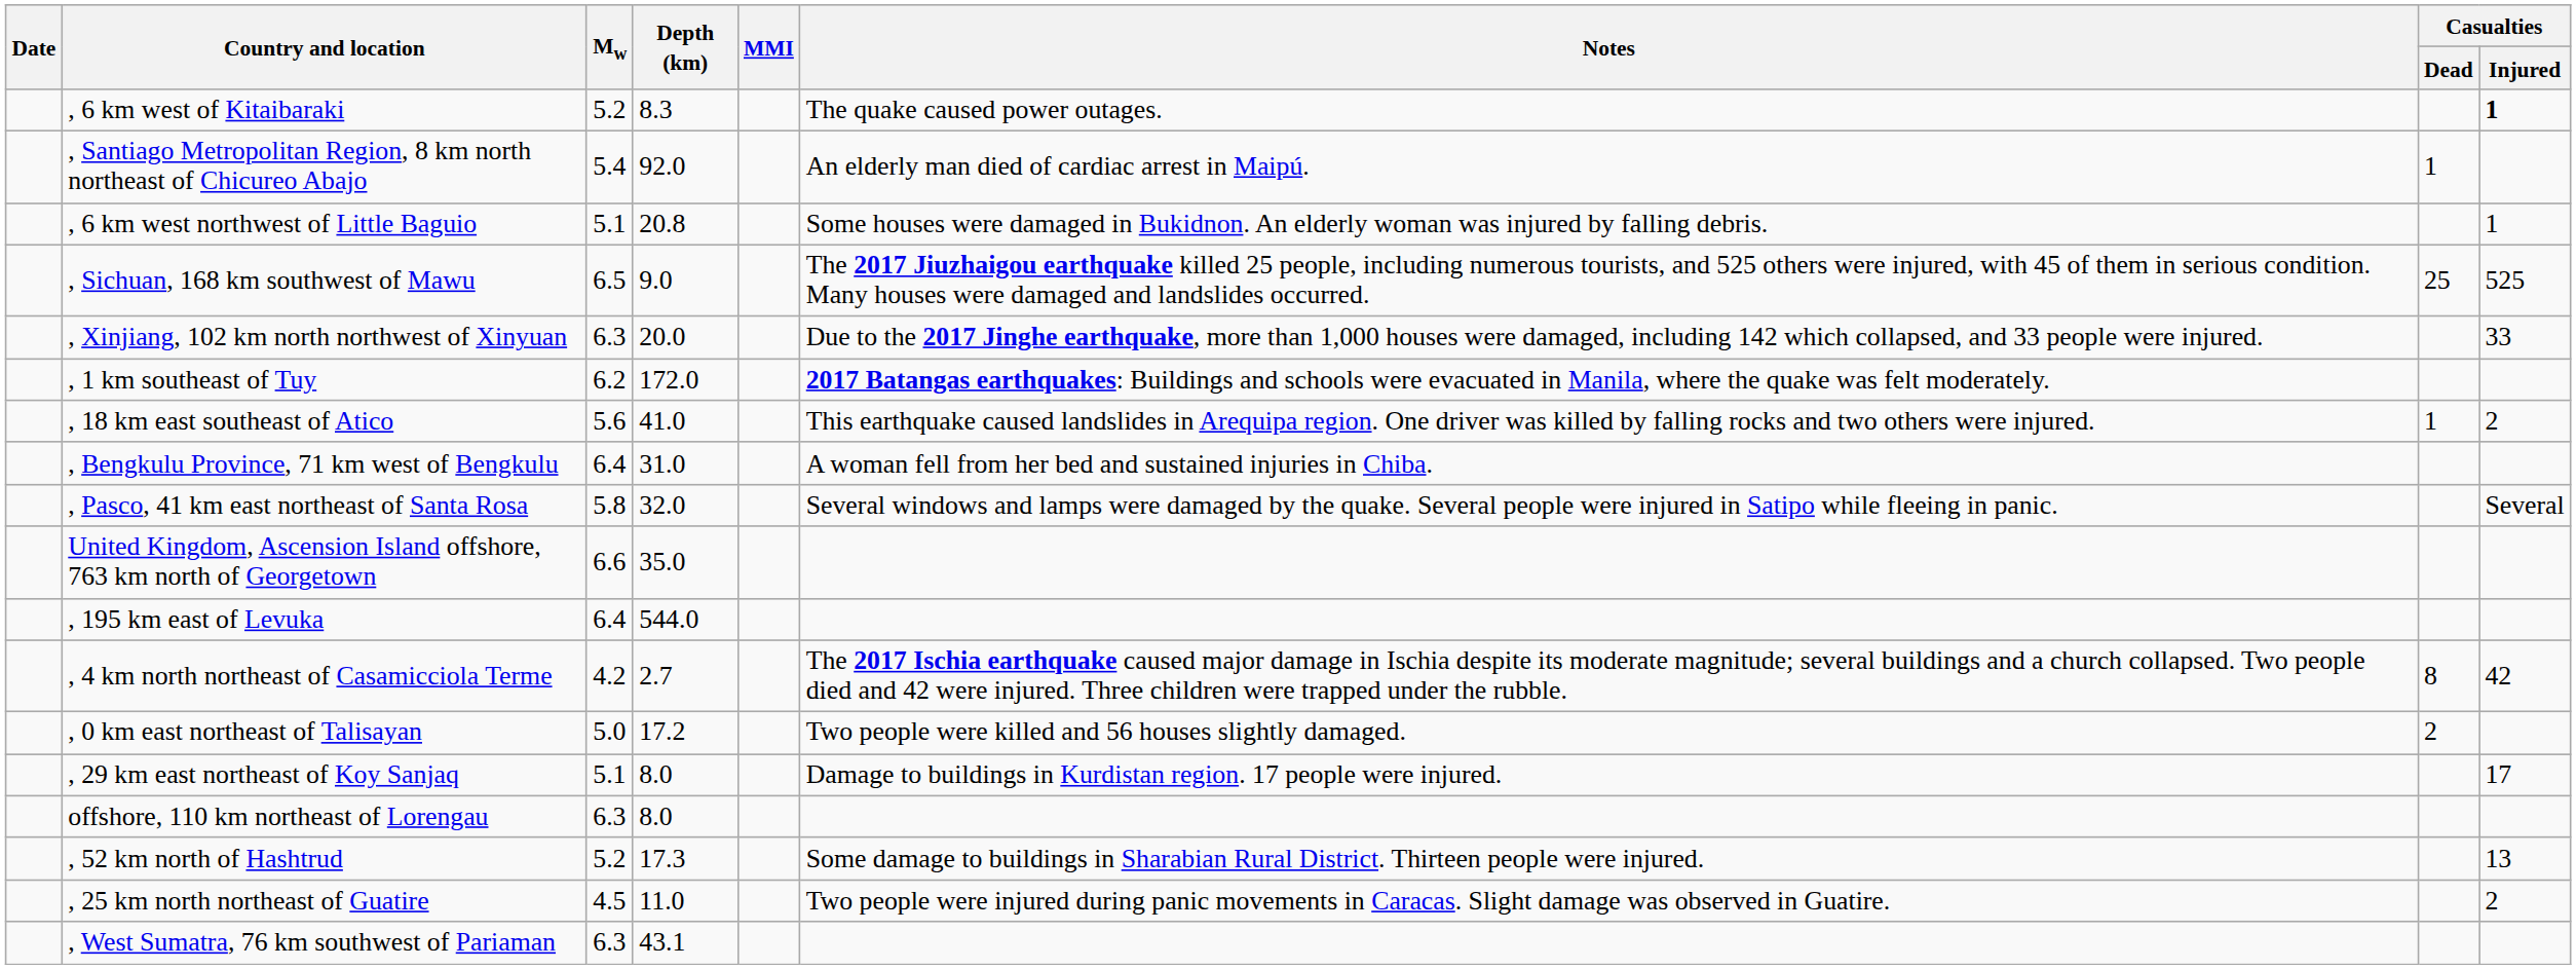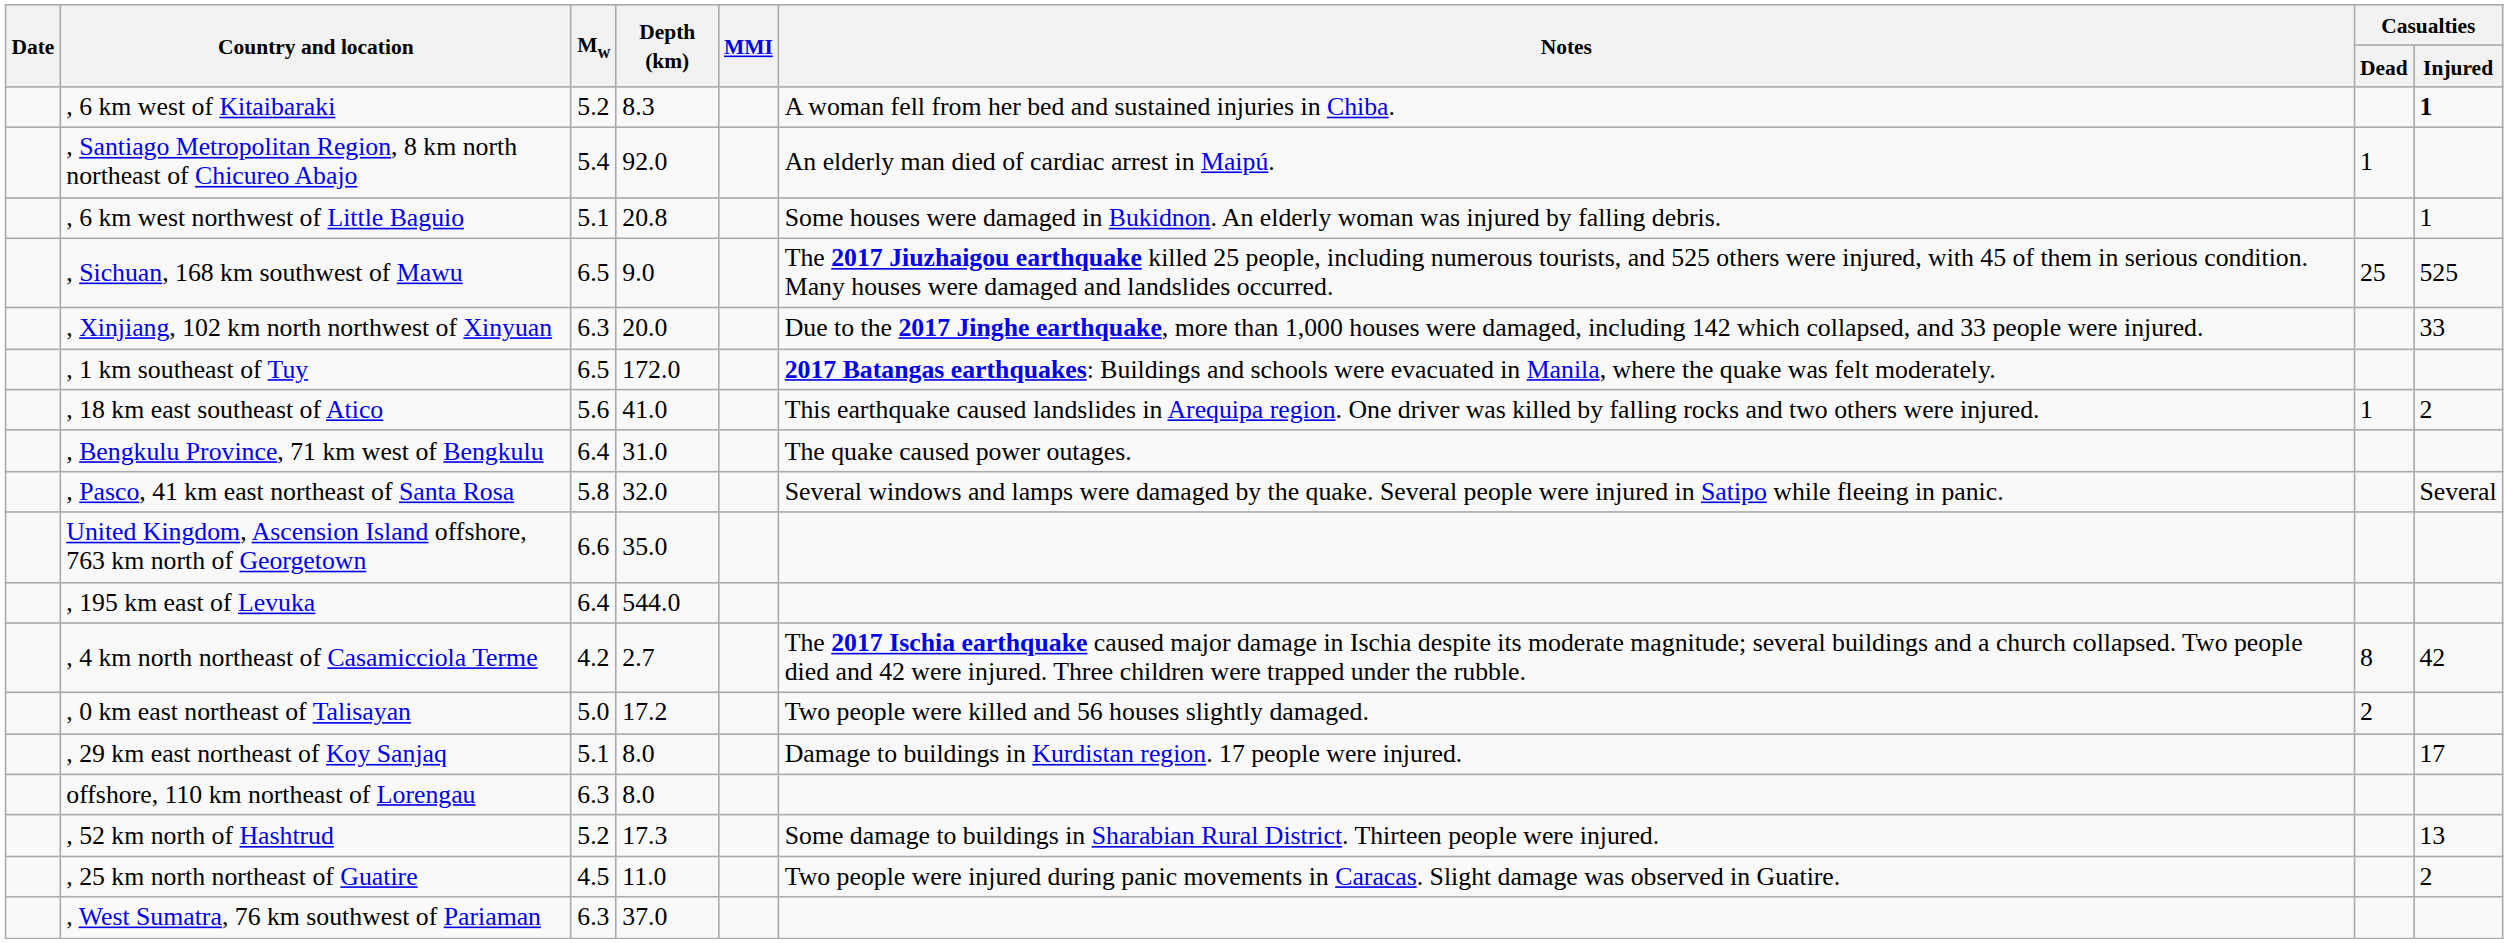 <table class="wikitable sortable sort-under" style="border:1px black; margin-left:1em;">
 <tr>
 <th rowspan="2"><small>Date</small></th>
 <th rowspan="2" style="width: 310px"><small>Country and location</small></th>
 <th rowspan="2"><small>M<sub>w</sub></small></th>
 <th rowspan="2"><small>Depth (km)</small></th>
 <th rowspan="2"><small><a href='#'>MMI</a></small></th>
 <th rowspan="2" class="unsortable"><small>Notes</small></th>
 <th colspan="2"><small>Casualties</small></th>
 </tr>
 <tr>
 <th><small>Dead</small></th>
 <th><small>Injured</small></th>
 </tr>
 <tr>
 <td></td>
 <td>, 6 km west of <a href='#'>Kitaibaraki</a></td>
 <td>5.2</td>
 <td>8.3</td>
 <td></td>
-<td>The quake caused power outages.</td>
+<td>A woman fell from her bed and sustained injuries in <a href='#'>Chiba</a>.</td>
 <td></td>
 <td><strong>1</strong></td>
 </tr>
 <tr>
 <td></td>
 <td>, <a href='#'>Santiago Metropolitan Region</a>, 8 km north northeast of <a href='#'>Chicureo Abajo</a></td>
 <td>5.4</td>
 <td>92.0</td>
 <td></td>
 <td>An elderly man died of cardiac arrest in <a href='#'>Maipú</a>.</td>
 <td>1</td>
 <td></td>
 </tr>
 <tr>
 <td></td>
 <td>, 6 km west northwest of <a href='#'>Little Baguio</a></td>
 <td>5.1</td>
 <td>20.8</td>
 <td></td>
 <td>Some houses were damaged in <a href='#'>Bukidnon</a>. An elderly woman was injured by falling debris.</td>
 <td></td>
 <td>1</td>
 </tr>
 <tr>
 <td></td>
 <td>, <a href='#'>Sichuan</a>, 168 km southwest of <a href='#'>Mawu</a></td>
 <td>6.5</td>
 <td>9.0</td>
 <td></td>
 <td>The <strong><a href='#'>2017 Jiuzhaigou earthquake</a></strong> killed 25 people, including numerous tourists, and 525 others were injured, with 45 of them in serious condition. Many houses were damaged and landslides occurred.</td>
 <td>25</td>
 <td>525</td>
 </tr>
 <tr>
 <td></td>
 <td>, <a href='#'>Xinjiang</a>, 102 km north northwest of <a href='#'>Xinyuan</a></td>
 <td>6.3</td>
 <td>20.0</td>
 <td></td>
 <td>Due to the <strong><a href='#'>2017 Jinghe earthquake</a></strong>, more than 1,000 houses were damaged, including 142 which collapsed, and 33 people were injured.</td>
 <td></td>
 <td>33</td>
 </tr>
 <tr>
 <td></td>
 <td>, 1 km southeast of <a href='#'>Tuy</a></td>
-<td>6.2</td>
+<td>6.5</td>
 <td>172.0</td>
 <td></td>
 <td><strong><a href='#'>2017 Batangas earthquakes</a></strong>: Buildings and schools were evacuated in <a href='#'>Manila</a>, where the quake was felt moderately.</td>
 <td></td>
 <td></td>
 </tr>
 <tr>
 <td></td>
 <td>, 18 km east southeast of <a href='#'>Atico</a></td>
 <td>5.6</td>
 <td>41.0</td>
 <td></td>
 <td>This earthquake caused landslides in <a href='#'>Arequipa region</a>. One driver was killed by falling rocks and two others were injured.</td>
 <td>1</td>
 <td>2</td>
 </tr>
 <tr>
 <td></td>
 <td>, <a href='#'>Bengkulu Province</a>, 71 km west of <a href='#'>Bengkulu</a></td>
 <td>6.4</td>
 <td>31.0</td>
 <td></td>
-<td>A woman fell from her bed and sustained injuries in <a href='#'>Chiba</a>.</td>
+<td>The quake caused power outages.</td>
 <td></td>
 <td></td>
 </tr>
 <tr>
 <td></td>
 <td>, <a href='#'>Pasco</a>, 41 km east northeast of <a href='#'>Santa Rosa</a></td>
 <td>5.8</td>
 <td>32.0</td>
 <td></td>
 <td>Several windows and lamps were damaged by the quake. Several people were injured in <a href='#'>Satipo</a> while fleeing in panic.</td>
 <td></td>
 <td>Several</td>
 </tr>
 <tr>
 <td></td>
 <td> <a href='#'>United Kingdom</a>, <a href='#'>Ascension Island</a> offshore, 763 km north of <a href='#'>Georgetown</a></td>
 <td>6.6</td>
 <td>35.0</td>
 <td></td>
 <td></td>
 <td></td>
 <td></td>
 </tr>
 <tr>
 <td></td>
 <td>, 195 km east of <a href='#'>Levuka</a></td>
 <td>6.4</td>
 <td>544.0</td>
 <td></td>
 <td></td>
 <td></td>
 <td></td>
 </tr>
 <tr>
 <td></td>
 <td>, 4 km north northeast of <a href='#'>Casamicciola Terme</a></td>
 <td>4.2</td>
 <td>2.7</td>
 <td></td>
 <td>The <strong><a href='#'>2017 Ischia earthquake</a></strong> caused major damage in Ischia despite its moderate magnitude; several buildings and a church collapsed. Two people died and 42 were injured. Three children were trapped under the rubble.</td>
 <td>8</td>
 <td>42</td>
 </tr>
 <tr>
 <td></td>
 <td>, 0 km east northeast of <a href='#'>Talisayan</a></td>
 <td>5.0</td>
 <td>17.2</td>
 <td></td>
 <td>Two people were killed and 56 houses slightly damaged.</td>
 <td>2</td>
 <td></td>
 </tr>
 <tr>
 <td></td>
 <td>, 29 km east northeast of <a href='#'>Koy Sanjaq</a></td>
 <td>5.1</td>
 <td>8.0</td>
 <td></td>
 <td>Damage to buildings in <a href='#'>Kurdistan region</a>. 17 people were injured.</td>
 <td></td>
 <td>17</td>
 </tr>
 <tr>
 <td></td>
 <td> offshore, 110 km northeast of <a href='#'>Lorengau</a></td>
 <td>6.3</td>
 <td>8.0</td>
 <td></td>
 <td></td>
 <td></td>
 <td></td>
 </tr>
 <tr>
 <td></td>
 <td>, 52 km north of <a href='#'>Hashtrud</a></td>
 <td>5.2</td>
 <td>17.3</td>
 <td></td>
 <td>Some damage to buildings in <a href='#'>Sharabian Rural District</a>. Thirteen people were injured.</td>
 <td></td>
 <td>13</td>
 </tr>
 <tr>
 <td></td>
 <td>, 25 km north northeast of <a href='#'>Guatire</a></td>
 <td>4.5</td>
 <td>11.0</td>
 <td></td>
 <td>Two people were injured during panic movements in <a href='#'>Caracas</a>. Slight damage was observed in Guatire.</td>
 <td></td>
 <td>2</td>
 </tr>
 <tr>
 <td></td>
 <td>, <a href='#'>West Sumatra</a>, 76 km southwest of <a href='#'>Pariaman</a></td>
 <td>6.3</td>
-<td>43.1</td>
+<td>37.0</td>
 <td></td>
 <td></td>
 <td></td>
 <td></td>
 </tr>
 </table>
